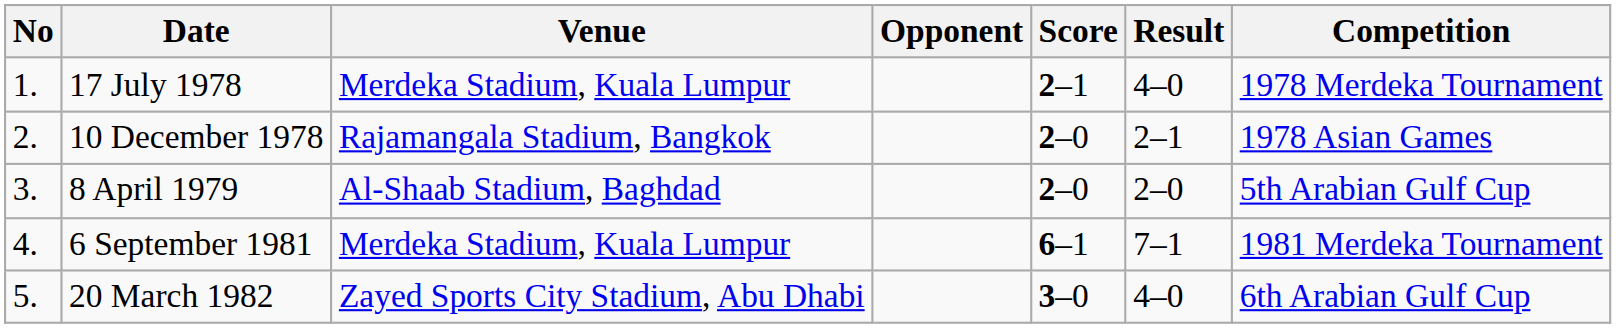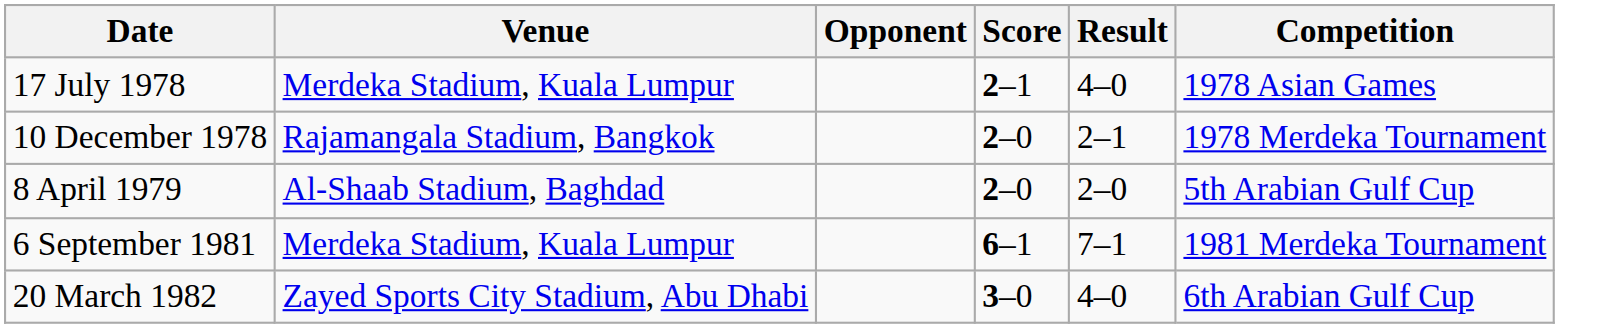 <table class="wikitable" style="font-size:100%;">
 <tr>
-<th>No</th>
 <th>Date</th>
 <th>Venue</th>
 <th>Opponent</th>
 <th>Score</th>
 <th>Result</th>
 <th>Competition</th>
 </tr>
 <tr>
-<td>1.</td>
 <td>17 July 1978</td>
 <td><a href='#'>Merdeka Stadium</a>, <a href='#'>Kuala Lumpur</a></td>
 <td></td>
 <td><strong>2</strong>–1</td>
 <td>4–0</td>
-<td><a href='#'>1978 Merdeka Tournament</a></td>
+<td><a href='#'>1978 Asian Games</a></td>
 </tr>
 <tr>
-<td>2.</td>
 <td>10 December 1978</td>
 <td><a href='#'>Rajamangala Stadium</a>, <a href='#'>Bangkok</a></td>
 <td></td>
 <td><strong>2</strong>–0</td>
 <td>2–1</td>
-<td><a href='#'>1978 Asian Games</a></td>
+<td><a href='#'>1978 Merdeka Tournament</a></td>
 </tr>
 <tr>
-<td>3.</td>
 <td>8 April 1979</td>
 <td><a href='#'>Al-Shaab Stadium</a>, <a href='#'>Baghdad</a></td>
 <td></td>
 <td><strong>2</strong>–0</td>
 <td>2–0</td>
 <td><a href='#'>5th Arabian Gulf Cup</a></td>
 </tr>
 <tr>
-<td>4.</td>
 <td>6 September 1981</td>
 <td><a href='#'>Merdeka Stadium</a>, <a href='#'>Kuala Lumpur</a></td>
 <td></td>
 <td><strong>6</strong>–1</td>
 <td>7–1</td>
 <td><a href='#'>1981 Merdeka Tournament</a></td>
 </tr>
 <tr>
-<td>5.</td>
 <td>20 March 1982</td>
 <td><a href='#'>Zayed Sports City Stadium</a>, <a href='#'>Abu Dhabi</a></td>
 <td></td>
 <td><strong>3</strong>–0</td>
 <td>4–0</td>
 <td><a href='#'>6th Arabian Gulf Cup</a></td>
 </tr>
 </table>
